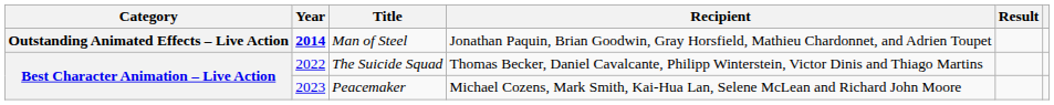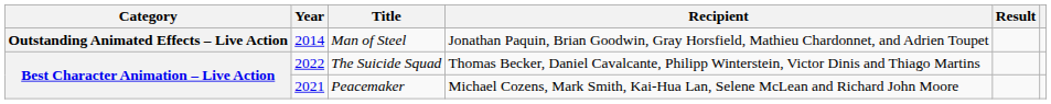 <table class="wikitable plainrowheaders">
 <tr>
 <th scope="col">Category</th>
 <th scope="col">Year</th>
 <th scope="col">Title</th>
 <th scope="col">Recipient</th>
 <th scope="col">Result</th>
 <th scope="col" class="unsortable"></th>
 </tr>
 <tr>
 <th scope="row">Outstanding Animated Effects – Live Action</th>
-<td><strong><a href='#'>2014</a></strong></td>
+<td><a href='#'>2014</a></td>
 <td><em>Man of Steel</em></td>
 <td>Jonathan Paquin, Brian Goodwin, Gray Horsfield, Mathieu Chardonnet, and Adrien Toupet</td>
 <td></td>
 <td style="text-align:center;"></td>
 </tr>
 <tr>
 <th rowspan="2" scope="rowgroup"><a href='#'>Best Character Animation – Live Action</a></th>
 <td><a href='#'>2022</a></td>
 <td><em>The Suicide Squad</em></td>
 <td>Thomas Becker, Daniel Cavalcante, Philipp Winterstein, Victor Dinis and Thiago Martins</td>
 <td></td>
 <td style="text-align:center;"></td>
 </tr>
 <tr>
-<td><a href='#'>2023</a></td>
+<td><a href='#'>2021</a></td>
 <td><em>Peacemaker</em></td>
 <td>Michael Cozens, Mark Smith, Kai-Hua Lan, Selene McLean and Richard John Moore</td>
 <td></td>
 <td style="text-align:center;"></td>
 </tr>
 </table>
